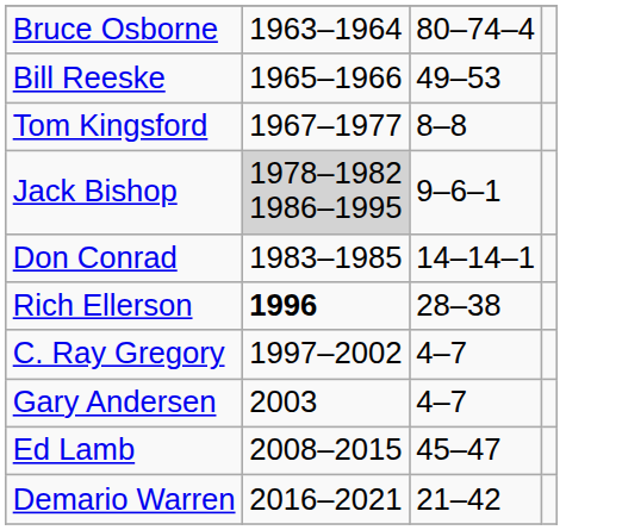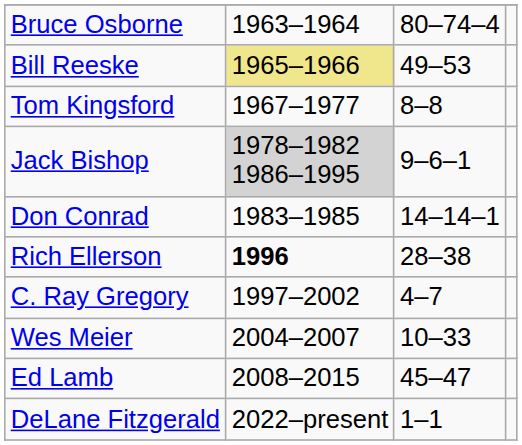 <table class="wikitable">
 <tr>
 </tr>
 <tr>
 <td><a href='#'>Bruce Osborne</a></td>
 <td>1963–1964</td>
 <td>80–74–4</td>
 <td></td>
 </tr>
 <tr>
 <td><a href='#'>Bill Reeske</a></td>
-<td>1965–1966</td>
+<td style="background: khaki;">1965–1966</td>
 <td>49–53</td>
 <td></td>
 </tr>
 <tr>
 <td><a href='#'>Tom Kingsford</a></td>
 <td>1967–1977</td>
 <td>8–8</td>
 <td></td>
 </tr>
 <tr>
 <td><a href='#'>Jack Bishop</a></td>
 <td style="background: lightgrey;">1978–1982<br>1986–1995</td>
 <td>9–6–1</td>
 <td></td>
 </tr>
 <tr>
 <td><a href='#'>Don Conrad</a></td>
 <td>1983–1985</td>
 <td>14–14–1</td>
 <td></td>
 </tr>
 <tr>
 <td><a href='#'>Rich Ellerson</a></td>
 <td><strong>1996</strong></td>
 <td>28–38</td>
 <td></td>
 </tr>
 <tr>
 <td><a href='#'>C. Ray Gregory</a></td>
 <td>1997–2002</td>
 <td>4–7</td>
 <td></td>
 </tr>
 <tr>
-<td><a href='#'>Gary Andersen</a></td>
-<td>2003</td>
-<td>4–7</td>
+<td><a href='#'>Wes Meier</a></td>
+<td>2004–2007</td>
+<td>10–33</td>
 <td></td>
 </tr>
 <tr>
 <td><a href='#'>Ed Lamb</a></td>
 <td>2008–2015</td>
 <td>45–47</td>
 <td></td>
 </tr>
 <tr>
-<td><a href='#'>Demario Warren</a></td>
-<td>2016–2021</td>
-<td>21–42</td>
+<td><a href='#'>DeLane Fitzgerald</a></td>
+<td>2022–present</td>
+<td>1–1</td>
 <td></td>
 </tr>
 </table>
